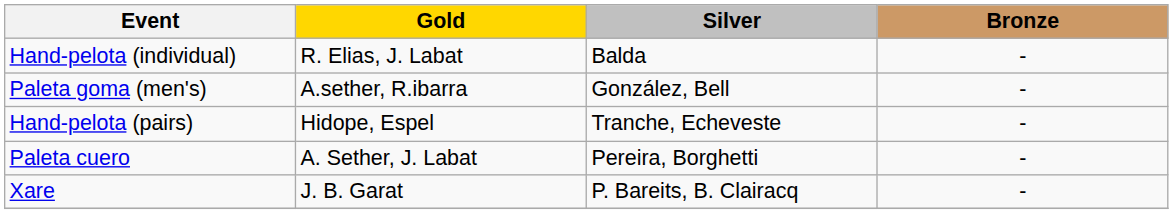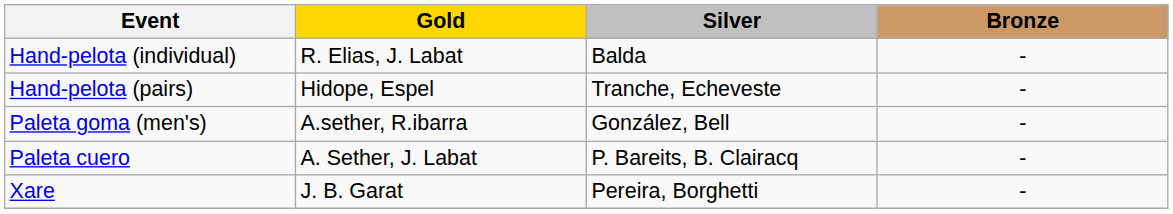 <table class="wikitable" style="max-width: 23cm; width: 100%">
 <tr>
 <th scope="col">Event</th>
 <th scope="col" style="background-color:gold; width:25%">Gold</th>
 <th scope="col" style="background-color:silver; width:25%; width:25%">Silver</th>
 <th scope="col" style="background-color:#cc9966; width:25%">Bronze</th>
 </tr>
 <tr>
 <td><a href='#'>Hand-pelota</a> (individual)</td>
 <td> R. Elias, J. Labat</td>
 <td> Balda</td>
 <td align=center>-</td>
 </tr>
 <tr>
+<td><a href='#'>Hand-pelota</a> (pairs)</td>
+<td> Hidope, Espel</td>
+<td> Tranche, Echeveste</td>
+<td align=center>-</td>
+</tr>
+<tr>
 <td><a href='#'>Paleta goma</a> (men's)</td>
 <td> A.sether, R.ibarra</td>
 <td> González, Bell</td>
 <td align=center>-</td>
 </tr>
 <tr>
-<td><a href='#'>Hand-pelota</a> (pairs)</td>
-<td> Hidope, Espel</td>
-<td> Tranche, Echeveste</td>
-<td align=center>-</td>
-</tr>
-<tr>
 <td><a href='#'>Paleta cuero</a></td>
 <td> A. Sether, J. Labat</td>
-<td> Pereira, Borghetti</td>
+<td> P. Bareits, B. Clairacq</td>
 <td align="center">-</td>
 </tr>
 <tr>
 <td><a href='#'>Xare</a></td>
 <td> J. B. Garat</td>
-<td> P. Bareits, B. Clairacq</td>
+<td> Pereira, Borghetti</td>
 <td align=center>-</td>
 </tr>
 <tr>
 </tr>
 </table>
